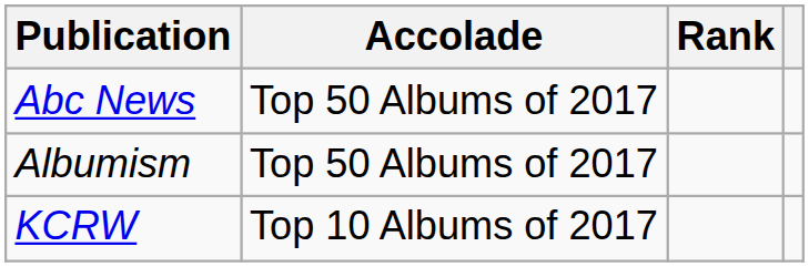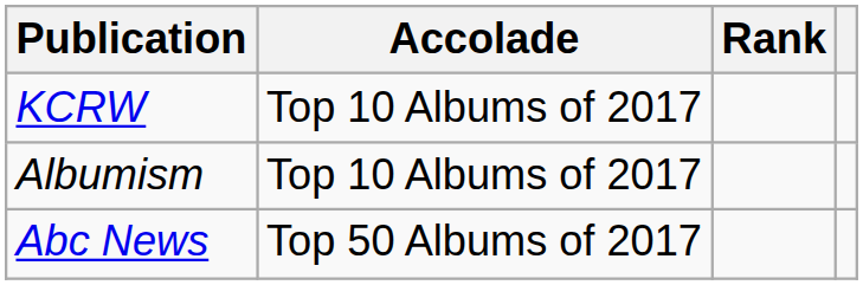 <table class="sortable wikitable">
 <tr>
 <th>Publication</th>
 <th>Accolade</th>
 <th>Rank</th>
 <th class="unsortable"></th>
 </tr>
 <tr>
+<td><em><a href='#'>KCRW</a></em></td>
+<td>Top 10 Albums of 2017</td>
+<td></td>
+<td></td>
+</tr>
+<tr>
+<td><em>Albumism</em></td>
+<td>Top 10 Albums of 2017</td>
+<td></td>
+<td></td>
+</tr>
+<tr>
 <td><em><a href='#'>Abc News</a></em></td>
 <td>Top 50 Albums of 2017</td>
 <td></td>
 <td></td>
 </tr>
-<tr>
-<td><em>Albumism</em></td>
-<td>Top 50 Albums of 2017</td>
-<td></td>
-<td></td>
-</tr>
-<tr>
-<td><em><a href='#'>KCRW</a></em></td>
-<td>Top 10 Albums of 2017</td>
-<td></td>
-<td></td>
-</tr>
 </table>
